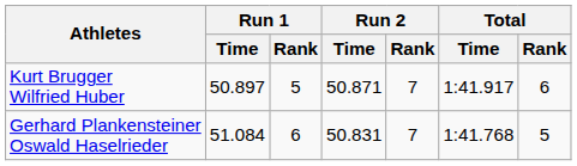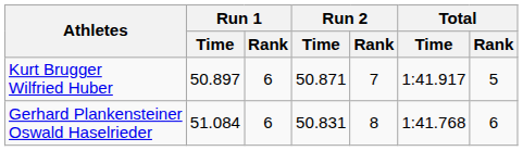 <table class="wikitable" border="1" style="font-size:90%">
 <tr>
 <th rowspan="2">Athletes</th>
 <th colspan="2">Run 1</th>
 <th colspan="2">Run 2</th>
 <th colspan="2">Total</th>
 </tr>
 <tr>
 <th>Time</th>
 <th>Rank</th>
 <th>Time</th>
 <th>Rank</th>
 <th>Time</th>
 <th>Rank</th>
 </tr>
 <tr>
 <td><a href='#'>Kurt Brugger</a><br><a href='#'>Wilfried Huber</a></td>
 <td align="center">50.897</td>
-<td align="center">5</td>
+<td align="center">6</td>
 <td align="center">50.871</td>
 <td align="center">7</td>
 <td align="center">1:41.917</td>
-<td align="center">6</td>
+<td align="center">5</td>
 </tr>
 <tr>
 <td><a href='#'>Gerhard Plankensteiner</a><br><a href='#'>Oswald Haselrieder</a></td>
 <td align="center">51.084</td>
 <td align="center">6</td>
 <td align="center">50.831</td>
-<td align="center">7</td>
+<td align="center">8</td>
 <td align="center">1:41.768</td>
-<td align="center">5</td>
+<td align="center">6</td>
 </tr>
 </table>
